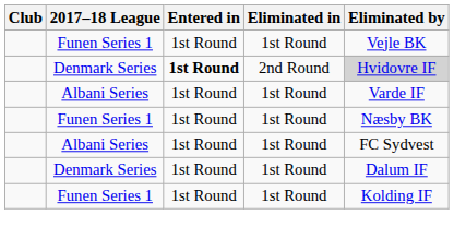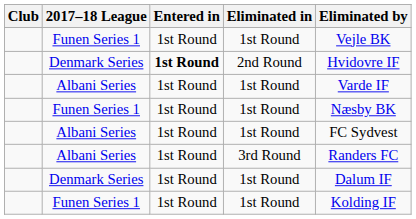 <table class="wikitable sortable">
 <tr>
 <th>Club</th>
 <th>2017–18 League</th>
 <th>Entered in</th>
 <th>Eliminated in</th>
 <th>Eliminated by</th>
 </tr>
 <tr>
 <td></td>
 <td align="center"><a href='#'>Funen Series 1</a></td>
 <td align="center">1st Round</td>
 <td align="center">1st Round</td>
 <td align="center"><a href='#'>Vejle BK</a></td>
 </tr>
 <tr>
 <td></td>
 <td align="center"><a href='#'>Denmark Series</a></td>
 <td align="center"><strong>1st Round</strong></td>
 <td align="center">2nd Round</td>
-<td align="center" style="background: lightgrey;"><a href='#'>Hvidovre IF</a></td>
+<td align="center"><a href='#'>Hvidovre IF</a></td>
 </tr>
 <tr>
 <td></td>
 <td align="center"><a href='#'>Albani Series</a></td>
 <td align="center">1st Round</td>
 <td align="center">1st Round</td>
 <td align="center"><a href='#'>Varde IF</a></td>
 </tr>
 <tr>
 <td></td>
 <td align="center"><a href='#'>Funen Series 1</a></td>
 <td align="center">1st Round</td>
 <td align="center">1st Round</td>
 <td align="center"><a href='#'>Næsby BK</a></td>
 </tr>
 <tr>
 <td></td>
 <td align="center"><a href='#'>Albani Series</a></td>
 <td align="center">1st Round</td>
 <td align="center">1st Round</td>
 <td align="center">FC Sydvest</td>
 </tr>
 <tr>
 <td></td>
+<td align="center"><a href='#'>Albani Series</a></td>
+<td align="center">1st Round</td>
+<td align="center">3rd Round</td>
+<td align="center"><a href='#'>Randers FC</a></td>
+</tr>
+<tr>
+<td></td>
 <td align="center"><a href='#'>Denmark Series</a></td>
 <td align="center">1st Round</td>
 <td align="center">1st Round</td>
 <td align="center"><a href='#'>Dalum IF</a></td>
 </tr>
 <tr>
 <td></td>
 <td align="center"><a href='#'>Funen Series 1</a></td>
 <td align="center">1st Round</td>
 <td align="center">1st Round</td>
 <td align="center"><a href='#'>Kolding IF</a></td>
 </tr>
 </table>
